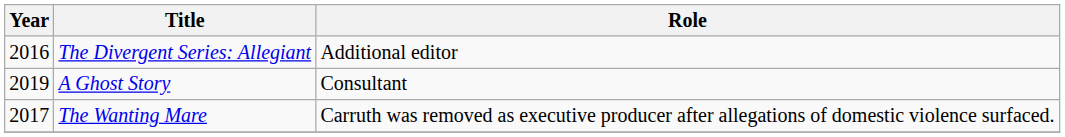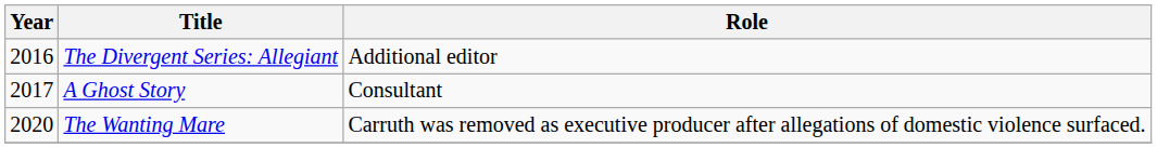 <table class="wikitable">
 <tr>
 <th>Year</th>
 <th>Title</th>
 <th>Role</th>
 </tr>
 <tr>
 <td>2016</td>
 <td><em><a href='#'>The Divergent Series: Allegiant</a></em></td>
 <td>Additional editor</td>
 </tr>
 <tr>
-<td>2019</td>
+<td>2017</td>
 <td><em><a href='#'>A Ghost Story</a></em></td>
 <td>Consultant</td>
 </tr>
 <tr>
-<td>2017</td>
+<td>2020</td>
 <td><em><a href='#'>The Wanting Mare</a></em></td>
 <td>Carruth was removed as executive producer after allegations of domestic violence surfaced.</td>
 </tr>
 <tr>
 </tr>
 </table>
